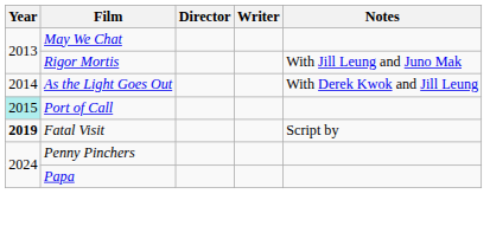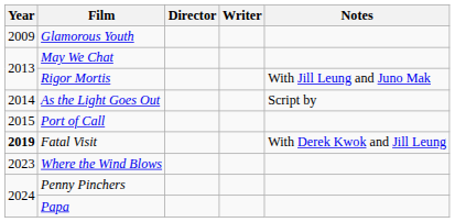 <table class="wikitable">
 <tr>
 <th>Year</th>
 <th>Film</th>
 <th>Director</th>
 <th>Writer</th>
 <th>Notes</th>
+</tr>
+<tr>
+<td>2009</td>
+<td><em><a href='#'>Glamorous Youth</a></em></td>
+<td></td>
+<td></td>
+<td></td>
 </tr>
 <tr>
 <td rowspan="2">2013</td>
 <td><em><a href='#'>May We Chat</a></em></td>
 <td></td>
 <td></td>
 <td></td>
 </tr>
 <tr>
 <td><a href='#'><em>Rigor Mortis</em></a></td>
 <td></td>
 <td></td>
 <td>With <a href='#'>Jill Leung</a> and <a href='#'>Juno Mak</a></td>
 </tr>
 <tr>
 <td>2014</td>
 <td><em><a href='#'>As the Light Goes Out</a></em></td>
 <td></td>
 <td></td>
-<td>With <a href='#'>Derek Kwok</a> and <a href='#'>Jill Leung</a></td>
+<td>Script by</td>
 </tr>
 <tr>
-<td style="background: paleturquoise;">2015</td>
+<td>2015</td>
 <td><a href='#'><em>Port of Call</em></a></td>
 <td></td>
 <td></td>
 <td></td>
 </tr>
 <tr>
 <td><strong>2019</strong></td>
 <td><em>Fatal Visit</em></td>
 <td></td>
 <td></td>
-<td>Script by</td>
+<td>With <a href='#'>Derek Kwok</a> and <a href='#'>Jill Leung</a></td>
+</tr>
+<tr>
+<td>2023</td>
+<td><em><a href='#'>Where the Wind Blows</a></em></td>
+<td></td>
+<td></td>
+<td></td>
 </tr>
 <tr>
 <td rowspan="2">2024</td>
 <td><em>Penny Pinchers</em></td>
 <td></td>
 <td></td>
 <td></td>
 </tr>
 <tr>
 <td><em><a href='#'>Papa</a></em></td>
 <td></td>
 <td></td>
 <td></td>
 </tr>
 </table>
